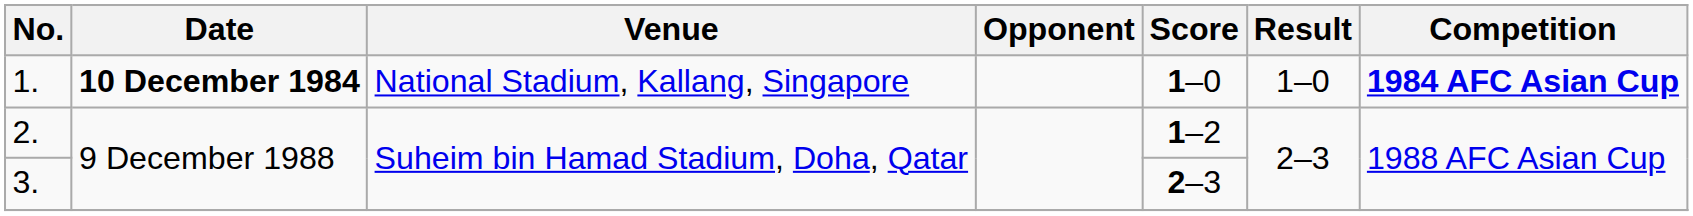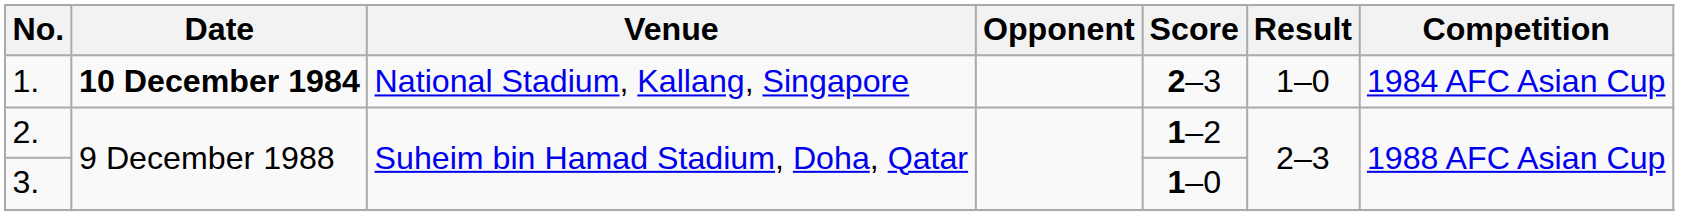 <table class="wikitable">
 <tr>
 <th>No.</th>
 <th>Date</th>
 <th>Venue</th>
 <th>Opponent</th>
 <th>Score</th>
 <th>Result</th>
 <th>Competition</th>
 </tr>
 <tr>
 <td>1.</td>
 <td><strong>10 December 1984</strong></td>
 <td><a href='#'>National Stadium</a>, <a href='#'>Kallang</a>, <a href='#'>Singapore</a></td>
 <td></td>
-<td align=center><strong>1</strong>–0</td>
+<td align=center><strong>2</strong>–3</td>
 <td align=center>1–0</td>
-<td><strong><a href='#'>1984 AFC Asian Cup</a></strong></td>
+<td><a href='#'>1984 AFC Asian Cup</a></td>
 </tr>
 <tr>
 <td>2.</td>
 <td rowspan=2>9 December 1988</td>
 <td rowspan=2><a href='#'>Suheim bin Hamad Stadium</a>, <a href='#'>Doha</a>, <a href='#'>Qatar</a></td>
 <td rowspan=2></td>
 <td align=center><strong>1</strong>–2</td>
 <td rowspan=2 align=center>2–3</td>
 <td rowspan=2><a href='#'>1988 AFC Asian Cup</a></td>
 </tr>
 <tr>
 <td>3.</td>
-<td align=center><strong>2</strong>–3</td>
+<td align=center><strong>1</strong>–0</td>
 </tr>
 <tr>
 </tr>
 </table>
